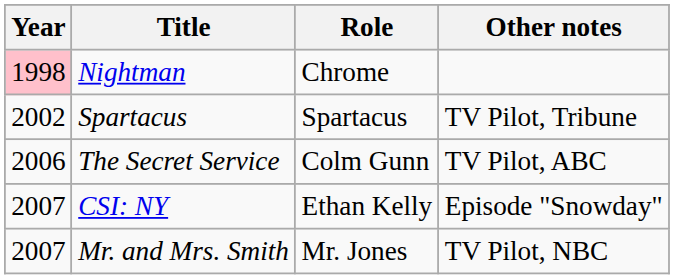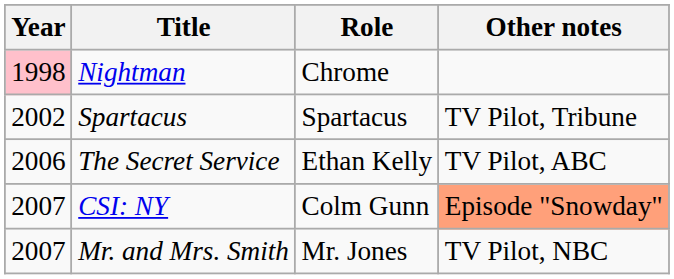 <table class="wikitable" style="font-size: 95%;">
 <tr>
 <th>Year</th>
 <th>Title</th>
 <th>Role</th>
 <th>Other notes</th>
 </tr>
 <tr>
 <td style="background: pink;">1998</td>
 <td><em><a href='#'>Nightman</a></em></td>
 <td>Chrome</td>
 <td></td>
 </tr>
 <tr>
 <td>2002</td>
 <td><em>Spartacus</em></td>
 <td>Spartacus</td>
 <td>TV Pilot, Tribune</td>
 </tr>
 <tr>
 <td>2006</td>
 <td><em>The Secret Service</em></td>
-<td>Colm Gunn</td>
+<td>Ethan Kelly</td>
 <td>TV Pilot, ABC</td>
 </tr>
 <tr>
 <td>2007</td>
 <td><em><a href='#'>CSI: NY</a></em></td>
-<td>Ethan Kelly</td>
-<td>Episode "Snowday"</td>
+<td>Colm Gunn</td>
+<td style="background: lightsalmon;">Episode "Snowday"</td>
 </tr>
 <tr>
 <td>2007</td>
 <td><em>Mr. and Mrs. Smith</em></td>
 <td>Mr. Jones</td>
 <td>TV Pilot, NBC</td>
 </tr>
 </table>
